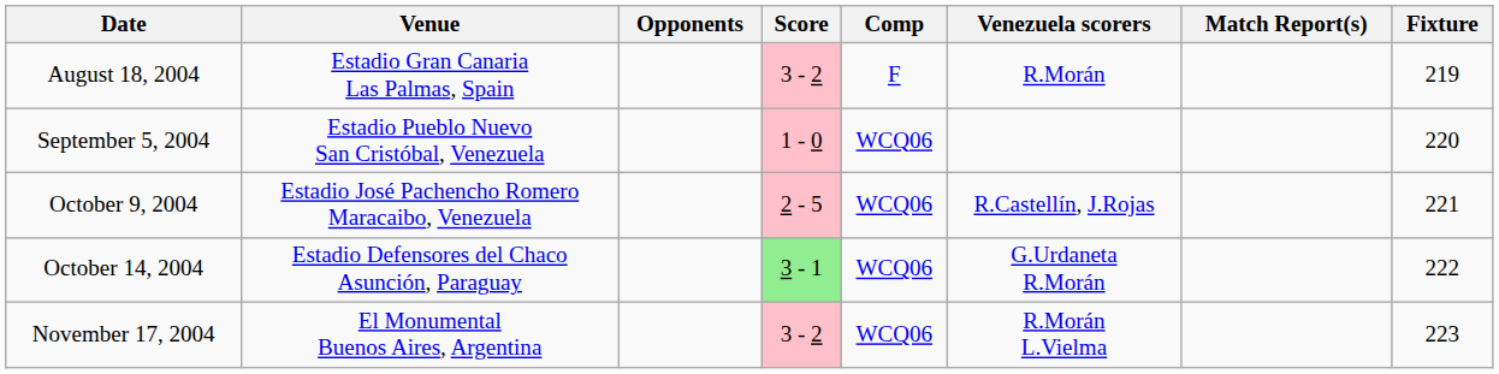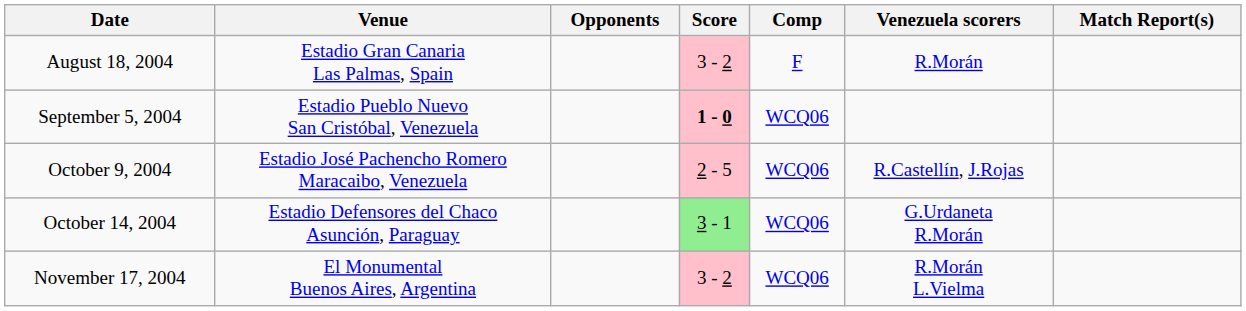 <table class="wikitable" style="font-size:85%; text-align:center;" width="100%">
 <tr>
 <th>Date</th>
 <th>Venue</th>
 <th>Opponents</th>
 <th>Score</th>
 <th>Comp</th>
 <th>Venezuela scorers</th>
 <th>Match Report(s)</th>
-<th>Fixture </th>
 </tr>
 <tr>
 <td>August 18, 2004</td>
 <td><a href='#'>Estadio Gran Canaria</a><br><a href='#'>Las Palmas</a>, <a href='#'>Spain</a></td>
 <td></td>
 <td bgcolor="pink">3 - <u>2</u></td>
 <td><a href='#'>F</a></td>
 <td><a href='#'>R.Morán</a>  </td>
 <td></td>
-<td>219</td>
 </tr>
 <tr>
 <td>September 5, 2004</td>
 <td><a href='#'>Estadio Pueblo Nuevo</a><br><a href='#'>San Cristóbal</a>, <a href='#'>Venezuela</a></td>
 <td></td>
-<td bgcolor="pink">1 - <u>0</u></td>
+<td bgcolor="pink"><strong>1 - <u>0</u></strong></td>
 <td><a href='#'>WCQ06</a></td>
 <td></td>
 <td></td>
-<td>220</td>
 </tr>
 <tr>
 <td>October 9, 2004</td>
 <td><a href='#'>Estadio José Pachencho Romero</a><br><a href='#'>Maracaibo</a>, <a href='#'>Venezuela</a></td>
 <td></td>
 <td bgcolor="pink"><u>2</u> - 5</td>
 <td><a href='#'>WCQ06</a></td>
 <td><a href='#'>R.Castellín</a>, <a href='#'>J.Rojas</a></td>
 <td></td>
-<td>221</td>
 </tr>
 <tr>
 <td>October 14, 2004</td>
 <td><a href='#'>Estadio Defensores del Chaco</a><br><a href='#'>Asunción</a>, <a href='#'>Paraguay</a></td>
 <td></td>
 <td bgcolor="lightgreen"><u>3</u> - 1</td>
 <td><a href='#'>WCQ06</a></td>
 <td><a href='#'>G.Urdaneta</a>  <br><a href='#'>R.Morán</a>  </td>
 <td></td>
-<td>222</td>
 </tr>
 <tr>
 <td>November 17, 2004</td>
 <td><a href='#'>El Monumental</a><br><a href='#'>Buenos Aires</a>, <a href='#'>Argentina</a></td>
 <td></td>
 <td bgcolor="pink">3 - <u>2</u></td>
 <td><a href='#'>WCQ06</a></td>
 <td><a href='#'>R.Morán</a>  <br> <a href='#'>L.Vielma</a> </td>
 <td></td>
-<td>223</td>
 </tr>
 </table>
